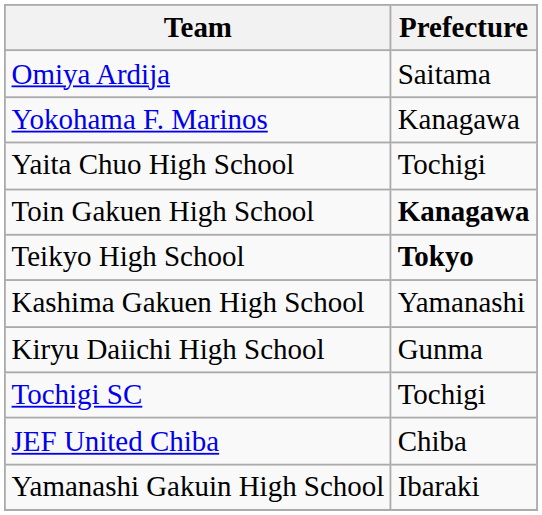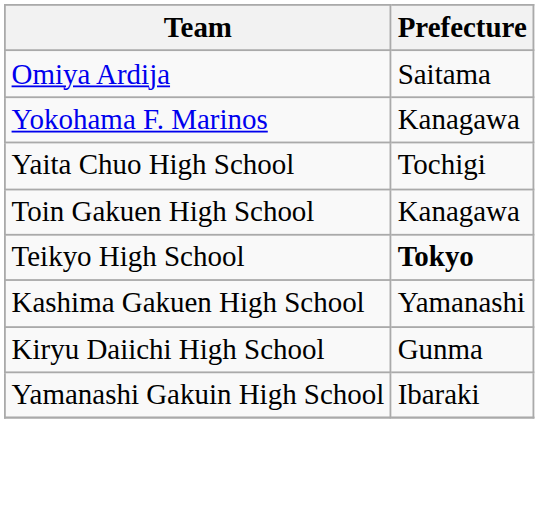 <table class="wikitable sortable">
 <tr>
 <th>Team</th>
 <th>Prefecture</th>
 </tr>
 <tr>
 <td><a href='#'>Omiya Ardija</a></td>
 <td>Saitama</td>
 </tr>
 <tr>
 <td><a href='#'>Yokohama F. Marinos</a></td>
 <td>Kanagawa</td>
 </tr>
 <tr>
 <td>Yaita Chuo High School</td>
 <td>Tochigi</td>
 </tr>
 <tr>
 <td>Toin Gakuen High School</td>
-<td><strong>Kanagawa</strong></td>
+<td>Kanagawa</td>
 </tr>
 <tr>
 <td>Teikyo High School</td>
 <td><strong>Tokyo</strong></td>
 </tr>
 <tr>
 <td>Kashima Gakuen High School</td>
 <td>Yamanashi</td>
 </tr>
 <tr>
 <td>Kiryu Daiichi High School</td>
 <td>Gunma</td>
 </tr>
 <tr>
-<td><a href='#'>Tochigi SC</a></td>
-<td>Tochigi</td>
-</tr>
-<tr>
-<td><a href='#'>JEF United Chiba</a></td>
-<td>Chiba</td>
-</tr>
-<tr>
 <td>Yamanashi Gakuin High School</td>
 <td>Ibaraki</td>
 </tr>
 <tr>
 </tr>
 </table>
